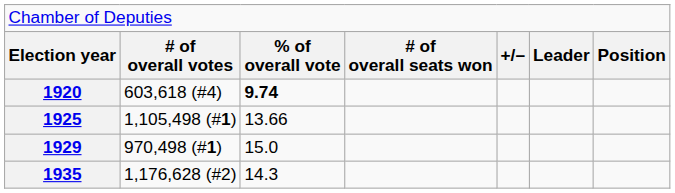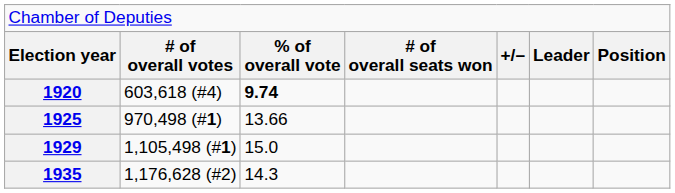 <table class=wikitable>
 <tr>
 <td colspan=7><a href='#'>Chamber of Deputies</a></td>
 </tr>
 <tr>
 <th>Election year</th>
 <th># of<br>overall votes</th>
 <th>% of<br>overall vote</th>
 <th># of<br>overall seats won</th>
 <th>+/–</th>
 <th>Leader</th>
 <th>Position</th>
 </tr>
 <tr>
 <th><a href='#'>1920</a></th>
 <td>603,618 (#4)</td>
 <td><strong>9.74</strong></td>
 <td></td>
 <td></td>
 <td></td>
 <td></td>
 </tr>
 <tr>
 <th><a href='#'>1925</a></th>
-<td>1,105,498 (#<strong>1</strong>)</td>
+<td>970,498 (#<strong>1</strong>)</td>
 <td>13.66</td>
 <td></td>
 <td></td>
 <td></td>
 <td></td>
 </tr>
 <tr>
 <th><a href='#'>1929</a></th>
-<td>970,498 (#<strong>1</strong>)</td>
+<td>1,105,498 (#<strong>1</strong>)</td>
 <td>15.0</td>
 <td></td>
 <td></td>
 <td></td>
 <td></td>
 </tr>
 <tr>
 <th><a href='#'>1935</a></th>
 <td>1,176,628 (#2)</td>
 <td>14.3</td>
 <td></td>
 <td></td>
 <td></td>
 <td></td>
 </tr>
 </table>
